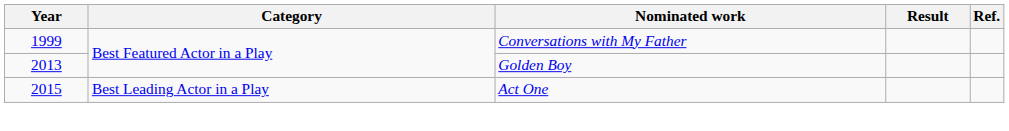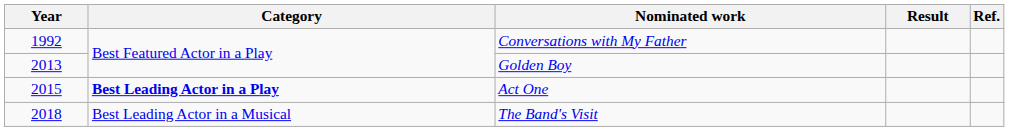 <table class="wikitable plainrowheaders">
 <tr>
 <th scope="col" style="width:5em;">Year</th>
 <th scope="col" style="width:26em;">Category</th>
 <th scope="col" style="width:25em;">Nominated work</th>
 <th scope="col" style="width:5em;">Result</th>
 <th>Ref.</th>
 </tr>
 <tr>
-<td style="text-align:center;"><a href='#'>1999</a></td>
+<td style="text-align:center;"><a href='#'>1992</a></td>
 <td rowspan="2"><a href='#'>Best Featured Actor in a Play</a></td>
 <td><em><a href='#'>Conversations with My Father</a></em></td>
 <td></td>
 <td></td>
 </tr>
 <tr>
 <td style="text-align:center;"><a href='#'>2013</a></td>
 <td><em><a href='#'>Golden Boy</a></em></td>
 <td></td>
 <td></td>
 </tr>
 <tr>
 <td style="text-align:center;"><a href='#'>2015</a></td>
-<td><a href='#'>Best Leading Actor in a Play</a></td>
+<td><strong><a href='#'>Best Leading Actor in a Play</a></strong></td>
 <td><em><a href='#'>Act One</a></em></td>
 <td></td>
 <td></td>
 </tr>
+<tr>
+<td style="text-align:center;"><a href='#'>2018</a></td>
+<td><a href='#'>Best Leading Actor in a Musical</a></td>
+<td><em><a href='#'>The Band's Visit</a></em></td>
+<td></td>
+<td></td>
+</tr>
 </table>
